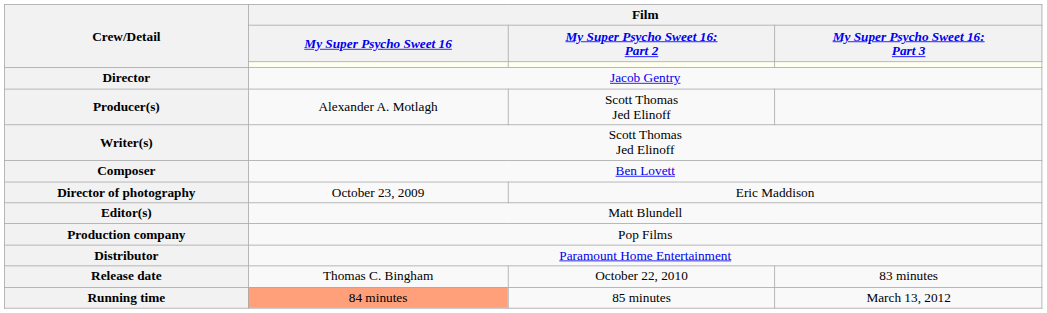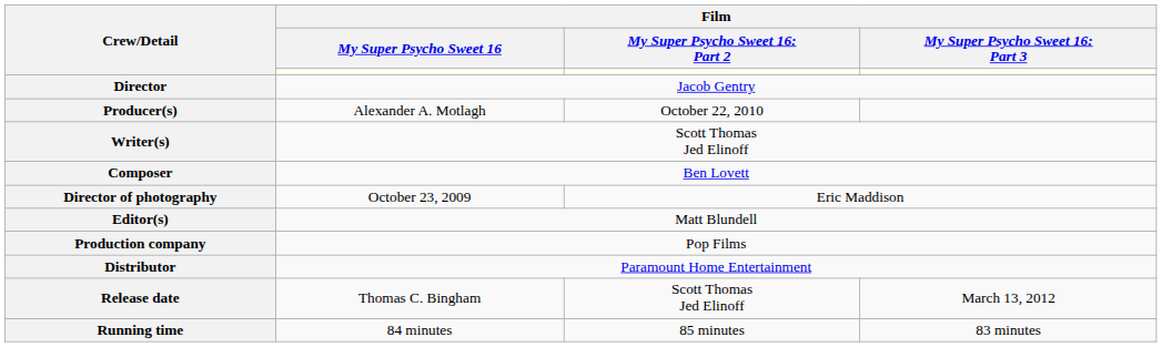 <table class="wikitable"  style="text-align:center; width:99%;">
 <tr>
 <th rowspan="3">Crew/Detail</th>
 <th colspan="3">Film</th>
 </tr>
 <tr>
 <th><em><a href='#'>My Super Psycho Sweet 16</a></em></th>
 <th><em><a href='#'>My Super Psycho Sweet 16: <br> Part 2</a></em></th>
 <th><em><a href='#'>My Super Psycho Sweet 16: <br> Part 3</a></em></th>
 </tr>
 <tr>
 <th style="background:ivory;"></th>
 <th style="background:ivory;"></th>
 <th style="background:ivory;"></th>
 </tr>
 <tr>
 <th>Director</th>
 <td colspan="3"><a href='#'>Jacob Gentry</a></td>
 </tr>
 <tr>
 <th>Producer(s)</th>
 <td>Alexander A. Motlagh</td>
-<td>Scott Thomas<br>Jed Elinoff</td>
+<td>October 22, 2010</td>
 <td></td>
 </tr>
 <tr>
 <th>Writer(s)</th>
 <td colspan="3">Scott Thomas<br>Jed Elinoff</td>
 </tr>
 <tr>
 <th>Composer</th>
 <td colspan="3"><a href='#'>Ben Lovett</a></td>
 </tr>
 <tr>
 <th>Director of photography</th>
 <td>October 23, 2009</td>
 <td colspan="2">Eric Maddison</td>
 </tr>
 <tr>
 <th>Editor(s)</th>
 <td colspan="3">Matt Blundell</td>
 </tr>
 <tr>
 <th>Production company</th>
 <td colspan="3">Pop Films</td>
 </tr>
 <tr>
 <th>Distributor</th>
 <td colspan="3"><a href='#'>Paramount Home Entertainment</a></td>
 </tr>
 <tr>
 <th>Release date</th>
 <td>Thomas C. Bingham</td>
-<td>October 22, 2010</td>
-<td>83 minutes</td>
+<td>Scott Thomas<br>Jed Elinoff</td>
+<td>March 13, 2012</td>
 </tr>
 <tr>
 <th>Running time</th>
-<td style="background: lightsalmon;">84 minutes</td>
+<td>84 minutes</td>
 <td>85 minutes</td>
-<td>March 13, 2012</td>
+<td>83 minutes</td>
 </tr>
 </table>
